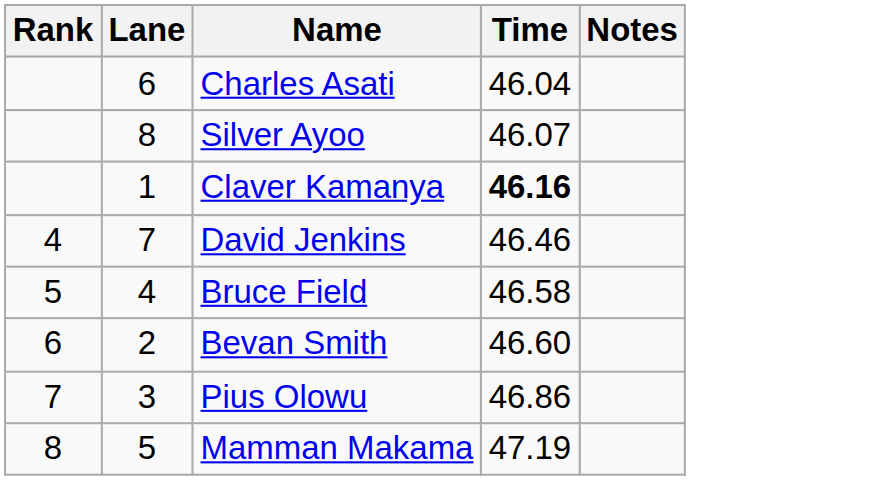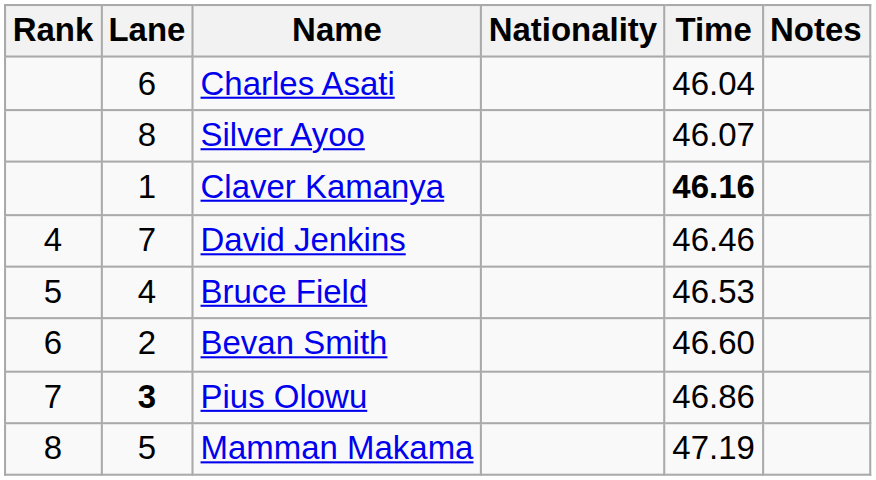 <table class="wikitable sortable" style=" text-align:center;">
 <tr>
 <th scope=col>Rank</th>
 <th scope=col>Lane</th>
 <th scope=col>Name</th>
+<th scope=col>Nationality</th>
 <th scope=col>Time</th>
 <th scope=col>Notes</th>
 </tr>
 <tr>
 <td></td>
 <td>6</td>
 <td style="text-align:left;"><a href='#'>Charles Asati</a></td>
+<td style="text-align:left;"></td>
 <td>46.04</td>
 <td></td>
 </tr>
 <tr>
 <td></td>
 <td>8</td>
 <td style="text-align:left;"><a href='#'>Silver Ayoo</a></td>
+<td style="text-align:left;"></td>
 <td>46.07</td>
 <td></td>
 </tr>
 <tr>
 <td></td>
 <td>1</td>
 <td style="text-align:left;"><a href='#'>Claver Kamanya</a></td>
+<td style="text-align:left;"></td>
 <td><strong>46.16</strong></td>
 <td></td>
 </tr>
 <tr>
 <td>4</td>
 <td>7</td>
 <td style="text-align:left;"><a href='#'>David Jenkins</a></td>
+<td style="text-align:left;"></td>
 <td>46.46</td>
 <td></td>
 </tr>
 <tr>
 <td>5</td>
 <td>4</td>
 <td style="text-align:left;"><a href='#'>Bruce Field</a></td>
-<td>46.58</td>
+<td style="text-align:left;"></td>
+<td>46.53</td>
 <td></td>
 </tr>
 <tr>
 <td>6</td>
 <td>2</td>
 <td style="text-align:left;"><a href='#'>Bevan Smith</a></td>
+<td style="text-align:left;"></td>
 <td>46.60</td>
 <td></td>
 </tr>
 <tr>
 <td>7</td>
-<td>3</td>
+<td><strong>3</strong></td>
 <td style="text-align:left;"><a href='#'>Pius Olowu</a></td>
+<td style="text-align:left;"></td>
 <td>46.86</td>
 <td></td>
 </tr>
 <tr>
 <td>8</td>
 <td>5</td>
 <td style="text-align:left;"><a href='#'>Mamman Makama</a></td>
+<td style="text-align:left;"></td>
 <td>47.19</td>
 <td></td>
 </tr>
 </table>
